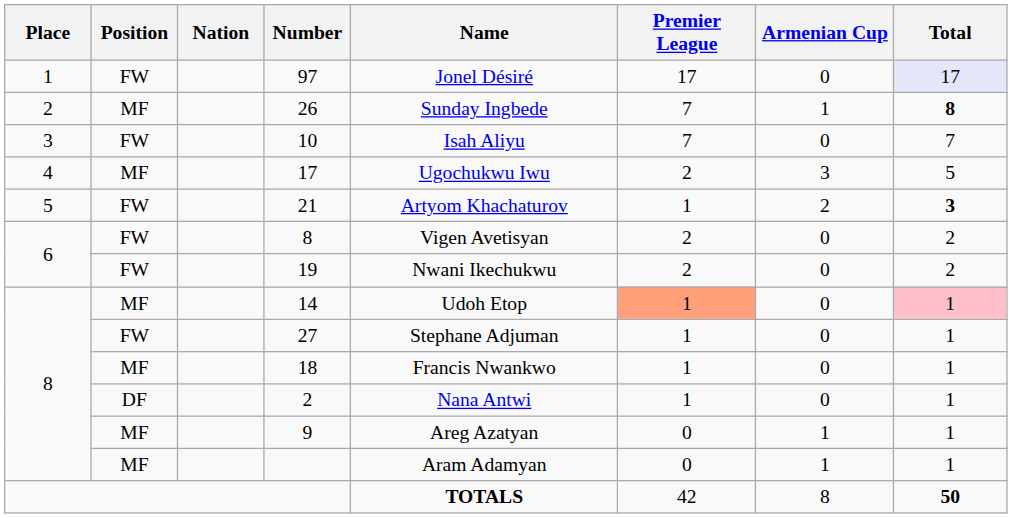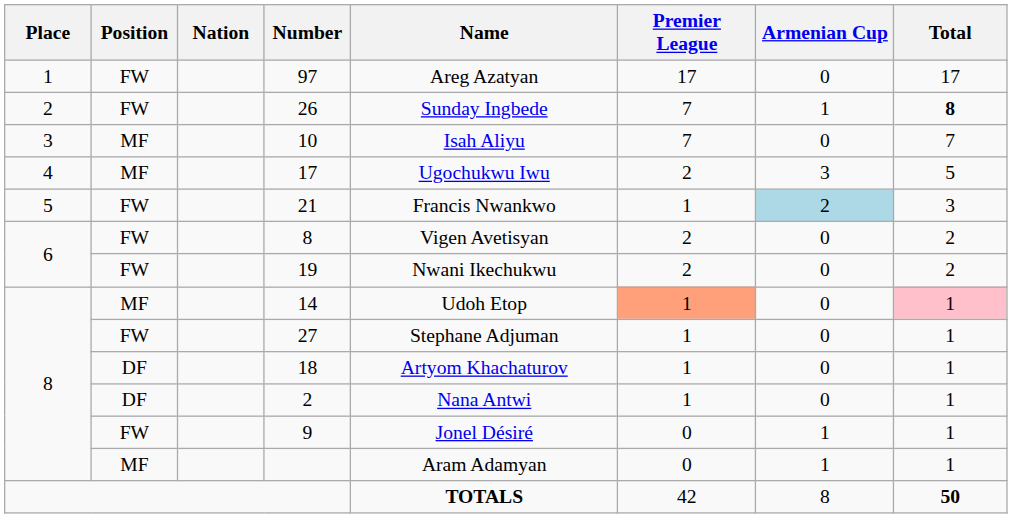 <table class="wikitable" style="font-size: 95%; text-align: center;">
 <tr>
 <th width=60>Place</th>
 <th width=60>Position</th>
 <th width=60>Nation</th>
 <th width=60>Number</th>
 <th width=200>Name</th>
 <th width=100><a href='#'>Premier League</a></th>
 <th width=100><a href='#'>Armenian Cup</a></th>
 <th width=80><strong>Total</strong></th>
 </tr>
 <tr>
 <td>1</td>
 <td>FW</td>
 <td></td>
 <td>97</td>
-<td><a href='#'>Jonel Désiré</a></td>
+<td>Areg Azatyan</td>
 <td>17</td>
 <td>0</td>
-<td style="background: lavender;">17</td>
+<td>17</td>
 </tr>
 <tr>
 <td>2</td>
-<td>MF</td>
+<td>FW</td>
 <td></td>
 <td>26</td>
 <td><a href='#'>Sunday Ingbede</a></td>
 <td>7</td>
 <td>1</td>
 <td><strong>8</strong></td>
 </tr>
 <tr>
 <td>3</td>
-<td>FW</td>
+<td>MF</td>
 <td></td>
 <td>10</td>
 <td><a href='#'>Isah Aliyu</a></td>
 <td>7</td>
 <td>0</td>
 <td>7</td>
 </tr>
 <tr>
 <td>4</td>
 <td>MF</td>
 <td></td>
 <td>17</td>
 <td><a href='#'>Ugochukwu Iwu</a></td>
 <td>2</td>
 <td>3</td>
 <td>5</td>
 </tr>
 <tr>
 <td>5</td>
 <td>FW</td>
 <td></td>
 <td>21</td>
-<td><a href='#'>Artyom Khachaturov</a></td>
+<td>Francis Nwankwo</td>
 <td>1</td>
-<td>2</td>
-<td><strong>3</strong></td>
+<td style="background: lightblue;">2</td>
+<td>3</td>
 </tr>
 <tr>
 <td rowspan="2">6</td>
 <td>FW</td>
 <td></td>
 <td>8</td>
 <td>Vigen Avetisyan</td>
 <td>2</td>
 <td>0</td>
 <td>2</td>
 </tr>
 <tr>
 <td>FW</td>
 <td></td>
 <td>19</td>
 <td>Nwani Ikechukwu</td>
 <td>2</td>
 <td>0</td>
 <td>2</td>
 </tr>
 <tr>
 <td rowspan="6">8</td>
 <td>MF</td>
 <td></td>
 <td>14</td>
 <td>Udoh Etop</td>
 <td style="background: lightsalmon;">1</td>
 <td>0</td>
 <td style="background: pink;">1</td>
 </tr>
 <tr>
 <td>FW</td>
 <td></td>
 <td>27</td>
 <td>Stephane Adjuman</td>
 <td>1</td>
 <td>0</td>
 <td>1</td>
 </tr>
 <tr>
-<td>MF</td>
+<td>DF</td>
 <td></td>
 <td>18</td>
-<td>Francis Nwankwo</td>
+<td><a href='#'>Artyom Khachaturov</a></td>
 <td>1</td>
 <td>0</td>
 <td>1</td>
 </tr>
 <tr>
 <td>DF</td>
 <td></td>
 <td>2</td>
 <td><a href='#'>Nana Antwi</a></td>
 <td>1</td>
 <td>0</td>
 <td>1</td>
 </tr>
 <tr>
-<td>MF</td>
+<td>FW</td>
 <td></td>
 <td>9</td>
-<td>Areg Azatyan</td>
+<td><a href='#'>Jonel Désiré</a></td>
 <td>0</td>
 <td>1</td>
 <td>1</td>
 </tr>
 <tr>
 <td>MF</td>
 <td></td>
 <td></td>
 <td>Aram Adamyan</td>
 <td>0</td>
 <td>1</td>
 <td>1</td>
 </tr>
 <tr>
 <td colspan="4"></td>
 <td><strong>TOTALS</strong></td>
 <td>42</td>
 <td>8</td>
 <td><strong>50</strong></td>
 </tr>
 </table>
